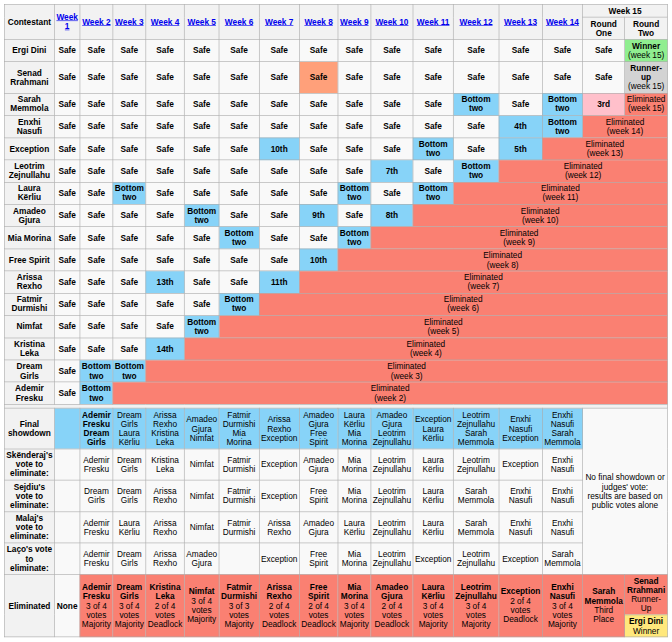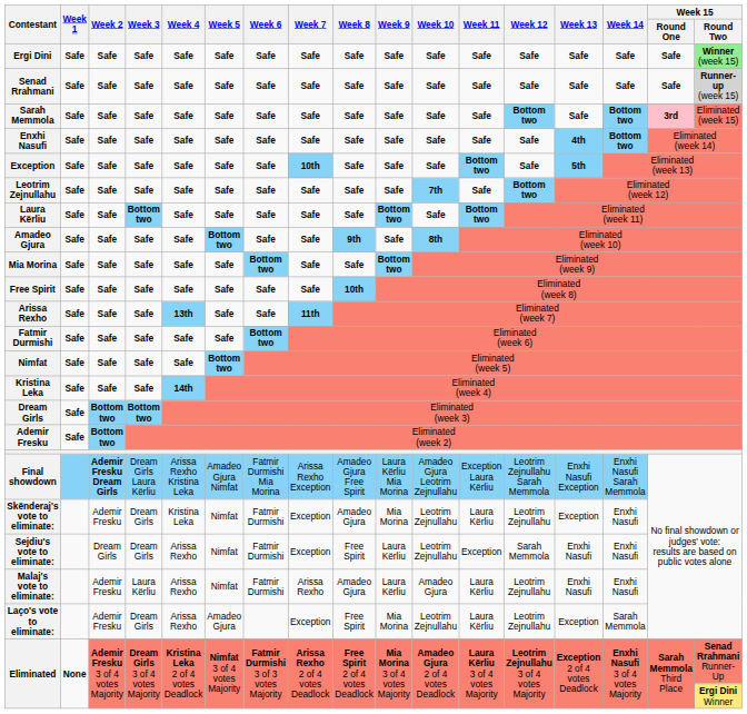 <table class="wikitable" style="text-align:center; font-size:85%">
 <tr>
 <th style="width:11%" rowspan="2" scope="col">Contestant</th>
 <th style="width:5.5%" rowspan="2" scope="col"><a href='#'>Week 1</a></th>
 <th style="width:5.5%" rowspan="2" scope="col"><a href='#'>Week 2</a></th>
 <th style="width:5.5%" rowspan="2" scope="col"><a href='#'>Week 3</a></th>
 <th style="width:5.5%" rowspan="2" scope="col"><a href='#'>Week 4</a></th>
 <th style="width:5.5%" rowspan="2" scope="col"><a href='#'>Week 5</a></th>
 <th style="width:5.5%" rowspan="2" scope="col"><a href='#'>Week 6</a></th>
 <th style="width:5.5%" rowspan="2" scope="col"><a href='#'>Week 7</a></th>
 <th style="width:5.5%" rowspan="2" scope="col"><a href='#'>Week 8</a></th>
 <th style="width:5.5%" rowspan="2" scope="col"><a href='#'>Week 9</a></th>
 <th style="width:5.5%" rowspan="2" scope="col"><a href='#'>Week 10</a></th>
 <th style="width:5.5%" rowspan="2" scope="col"><a href='#'>Week 11</a></th>
 <th style="width:5.5%" rowspan="2" scope="col"><a href='#'>Week 12</a></th>
 <th style="width:5.5%" rowspan="2" scope="col"><a href='#'>Week 13</a></th>
 <th style="width:5.5%" rowspan="2" scope="col"><a href='#'>Week 14</a></th>
 <th colspan="2">Week 15</th>
 </tr>
 <tr>
 <th style="width:6%">Round One</th>
 <th style="width:6%">Round Two</th>
 </tr>
 <tr>
 <th scope="row">Ergi Dini</th>
 <td><strong>Safe</strong></td>
 <td><strong>Safe</strong></td>
 <td><strong>Safe</strong></td>
 <td><strong>Safe</strong></td>
 <td><strong>Safe</strong></td>
 <td><strong>Safe</strong></td>
 <td><strong>Safe</strong></td>
 <td><strong>Safe</strong></td>
 <td><strong>Safe</strong></td>
 <td><strong>Safe</strong></td>
 <td><strong>Safe</strong></td>
 <td><strong>Safe</strong></td>
 <td><strong>Safe</strong></td>
 <td><strong>Safe</strong></td>
 <td><strong>Safe</strong></td>
 <td style="background:lightgreen"><strong>Winner</strong> <br> (week 15)</td>
 </tr>
 <tr>
 <th scope="row">Senad Rrahmani</th>
 <td><strong>Safe</strong></td>
 <td><strong>Safe</strong></td>
 <td><strong>Safe</strong></td>
 <td><strong>Safe</strong></td>
 <td><strong>Safe</strong></td>
 <td><strong>Safe</strong></td>
 <td><strong>Safe</strong></td>
-<td style="background: lightsalmon;"><strong>Safe</strong></td>
+<td><strong>Safe</strong></td>
 <td><strong>Safe</strong></td>
 <td><strong>Safe</strong></td>
 <td><strong>Safe</strong></td>
 <td><strong>Safe</strong></td>
 <td><strong>Safe</strong></td>
 <td><strong>Safe</strong></td>
 <td><strong>Safe</strong></td>
 <td style="background:lightgrey;"><strong>Runner-up</strong> <br> (week 15)</td>
 </tr>
 <tr>
 <th scope="row">Sarah Memmola</th>
 <td><strong>Safe</strong></td>
 <td><strong>Safe</strong></td>
 <td><strong>Safe</strong></td>
 <td><strong>Safe</strong></td>
 <td><strong>Safe</strong></td>
 <td><strong>Safe</strong></td>
 <td><strong>Safe</strong></td>
 <td><strong>Safe</strong></td>
 <td><strong>Safe</strong></td>
 <td><strong>Safe</strong></td>
 <td><strong>Safe</strong></td>
 <td style="background:#87D3F8"><strong>Bottom two</strong></td>
 <td><strong>Safe</strong></td>
 <td style="background:#87D3F8"><strong>Bottom two</strong></td>
 <td style="background:pink"><strong>3rd</strong></td>
 <td colspan="1" style="background:salmon">Eliminated<br>(week 15)</td>
 </tr>
 <tr>
 <th scope="row">Enxhi Nasufi</th>
 <td><strong>Safe</strong></td>
 <td><strong>Safe</strong></td>
 <td><strong>Safe</strong></td>
 <td><strong>Safe</strong></td>
 <td><strong>Safe</strong></td>
 <td><strong>Safe</strong></td>
 <td><strong>Safe</strong></td>
 <td><strong>Safe</strong></td>
 <td><strong>Safe</strong></td>
 <td><strong>Safe</strong></td>
 <td><strong>Safe</strong></td>
 <td><strong>Safe</strong></td>
 <td style="background:#87D3F8"><strong>4th</strong></td>
 <td style="background:#87D3F8"><strong>Bottom two</strong></td>
 <td colspan="14" style="background:salmon">Eliminated <br> (week 14)</td>
 </tr>
 <tr>
 <th scope="row">Exception</th>
 <td><strong>Safe</strong></td>
 <td><strong>Safe</strong></td>
 <td><strong>Safe</strong></td>
 <td><strong>Safe</strong></td>
 <td><strong>Safe</strong></td>
 <td><strong>Safe</strong></td>
 <td style="background:#87D3F8"><strong>10th</strong></td>
 <td><strong>Safe</strong></td>
 <td><strong>Safe</strong></td>
 <td><strong>Safe</strong></td>
 <td style="background:#87D3F8"><strong>Bottom two</strong></td>
 <td><strong>Safe</strong></td>
 <td style="background:#87D3F8"><strong>5th</strong></td>
 <td colspan="14" style="background:salmon">Eliminated <br> (week 13)</td>
 </tr>
 <tr>
 <th scope="row">Leotrim Zejnullahu</th>
 <td><strong>Safe</strong></td>
 <td><strong>Safe</strong></td>
 <td><strong>Safe</strong></td>
 <td><strong>Safe</strong></td>
 <td><strong>Safe</strong></td>
 <td><strong>Safe</strong></td>
 <td><strong>Safe</strong></td>
 <td><strong>Safe</strong></td>
 <td><strong>Safe</strong></td>
 <td style="background:#87D3F8"><strong>7th</strong></td>
 <td><strong>Safe</strong></td>
 <td style="background:#87D3F8"><strong>Bottom two</strong></td>
 <td colspan="14" style="background:salmon">Eliminated <br> (week 12)</td>
 </tr>
 <tr>
 <th scope="row">Laura Kërliu</th>
 <td><strong>Safe</strong></td>
 <td><strong>Safe</strong></td>
 <td style="background:#87D3F8"><strong>Bottom two</strong></td>
 <td><strong>Safe</strong></td>
 <td><strong>Safe</strong></td>
 <td><strong>Safe</strong></td>
 <td><strong>Safe</strong></td>
 <td><strong>Safe</strong></td>
 <td style="background:#87D3F8"><strong>Bottom two</strong></td>
 <td><strong>Safe</strong></td>
 <td style="background:#87D3F8"><strong>Bottom two</strong></td>
 <td colspan="14" style="background:salmon">Eliminated <br> (week 11)</td>
 </tr>
 <tr>
 <th scope="row">Amadeo Gjura</th>
 <td><strong>Safe</strong></td>
 <td><strong>Safe</strong></td>
 <td><strong>Safe</strong></td>
 <td><strong>Safe</strong></td>
 <td style="background:#87D3F8"><strong>Bottom two</strong></td>
 <td><strong>Safe</strong></td>
 <td><strong>Safe</strong></td>
 <td style="background:#87D3F8"><strong>9th</strong></td>
 <td><strong>Safe</strong></td>
 <td style="background:#87D3F8"><strong>8th</strong></td>
 <td colspan="14" style="background:salmon">Eliminated <br> (week 10)</td>
 </tr>
 <tr>
 <th scope="row">Mia Morina</th>
 <td><strong>Safe</strong></td>
 <td><strong>Safe</strong></td>
 <td><strong>Safe</strong></td>
 <td><strong>Safe</strong></td>
 <td><strong>Safe</strong></td>
 <td style="background:#87D3F8"><strong>Bottom two</strong></td>
 <td><strong>Safe</strong></td>
 <td><strong>Safe</strong></td>
 <td style="background:#87D3F8"><strong>Bottom two</strong></td>
 <td colspan="14" style="background:salmon">Eliminated <br> (week 9)</td>
 </tr>
 <tr>
 <th scope="row">Free Spirit</th>
 <td><strong>Safe</strong></td>
 <td><strong>Safe</strong></td>
 <td><strong>Safe</strong></td>
 <td><strong>Safe</strong></td>
 <td><strong>Safe</strong></td>
 <td><strong>Safe</strong></td>
 <td><strong>Safe</strong></td>
 <td style="background:#87D3F8"><strong>10th</strong></td>
 <td colspan="14" style="background:salmon">Eliminated <br> (week 8)</td>
 </tr>
 <tr>
 <th scope="row">Arissa Rexho</th>
 <td><strong>Safe</strong></td>
 <td><strong>Safe</strong></td>
 <td><strong>Safe</strong></td>
 <td style="background:#87D3F8"><strong>13th</strong></td>
 <td><strong>Safe</strong></td>
 <td><strong>Safe</strong></td>
 <td style="background:#87D3F8"><strong>11th</strong></td>
 <td colspan="14" style="background:salmon">Eliminated <br> (week 7)</td>
 </tr>
 <tr>
 <th scope="row">Fatmir Durmishi</th>
 <td><strong>Safe</strong></td>
 <td><strong>Safe</strong></td>
 <td><strong>Safe</strong></td>
 <td><strong>Safe</strong></td>
 <td><strong>Safe</strong></td>
 <td style="background:#87D3F8"><strong>Bottom two</strong></td>
 <td colspan="14" style="background:salmon">Eliminated <br> (week 6)</td>
 </tr>
 <tr>
 <th scope="row">Nimfat</th>
 <td><strong>Safe</strong></td>
 <td><strong>Safe</strong></td>
 <td><strong>Safe</strong></td>
 <td><strong>Safe</strong></td>
 <td style="background:#87D3F8"><strong>Bottom two</strong></td>
 <td colspan="14" style="background:salmon">Eliminated <br> (week 5)</td>
 </tr>
 <tr>
 <th scope="row">Kristina Leka</th>
 <td><strong>Safe</strong></td>
 <td><strong>Safe</strong></td>
 <td><strong>Safe</strong></td>
 <td style="background:#87D3F8"><strong>14th</strong></td>
 <td colspan="14" style="background:salmon">Eliminated <br> (week 4)</td>
 </tr>
 <tr>
 <th scope="row">Dream Girls</th>
 <td><strong>Safe</strong></td>
 <td style="background:#87D3F8"><strong>Bottom two</strong></td>
 <td style="background:#87D3F8"><strong>Bottom two</strong></td>
 <td colspan="14" style="background:salmon">Eliminated <br> (week 3)</td>
 </tr>
 <tr>
 <th scope="row">Ademir Fresku</th>
 <td><strong>Safe</strong></td>
 <td style="background:#87D3F8"><strong>Bottom two</strong></td>
 <td colspan="15" style="background:salmon">Eliminated <br> (week 2)</td>
 </tr>
 <tr>
 <th colspan="17"></th>
 </tr>
 <tr>
 <th scope="row"><strong>Final showdown</strong></th>
 <td style="background:#87D3F8"></td>
 <td style="background:#87D3F8"><strong>Ademir Fresku<br>Dream Girls</strong></td>
 <td style="background:#87D3F8">Dream Girls<br>Laura Kërliu</td>
 <td style="background:#87D3F8">Arissa Rexho<br>Kristina Leka</td>
 <td style="background:#87D3F8">Amadeo Gjura<br>Nimfat</td>
 <td style="background:#87D3F8">Fatmir Durmishi<br>Mia Morina</td>
 <td style="background:#87D3F8">Arissa Rexho<br>Exception</td>
 <td style="background:#87D3F8">Amadeo Gjura<br>Free Spirit</td>
 <td style="background:#87D3F8">Laura Kërliu <br> Mia Morina</td>
 <td style="background:#87D3F8">Amadeo Gjura<br>Leotrim Zejnullahu</td>
 <td style="background:#87D3F8">Exception<br>Laura Kërliu</td>
 <td style="background:#87D3F8">Leotrim Zejnullahu<br>Sarah Memmola</td>
 <td style="background:#87D3F8">Enxhi Nasufi<br>Exception</td>
 <td style="background:#87D3F8">Enxhi Nasufi<br>Sarah Memmola</td>
 <td rowspan="5" colspan="2">No final showdown or judges' vote:<br>results are based on public votes alone</td>
 </tr>
 <tr>
 <th scope="row">Skënderaj's vote to eliminate:</th>
 <td></td>
 <td>Ademir Fresku</td>
 <td>Dream Girls</td>
 <td>Kristina Leka</td>
 <td>Nimfat</td>
 <td>Fatmir Durmishi</td>
 <td>Exception</td>
 <td>Amadeo Gjura</td>
 <td>Mia Morina</td>
 <td>Leotrim Zejnullahu</td>
 <td>Laura Kërliu</td>
 <td>Leotrim Zejnullahu</td>
 <td>Exception</td>
 <td>Enxhi Nasufi</td>
 </tr>
 <tr>
 <th scope="row">Sejdiu's vote to eliminate:</th>
 <td></td>
 <td>Dream Girls</td>
 <td>Dream Girls</td>
 <td>Arissa Rexho</td>
 <td>Nimfat</td>
 <td>Fatmir Durmishi</td>
 <td>Exception</td>
 <td>Free Spirit</td>
-<td>Mia Morina</td>
+<td>Laura Kërliu</td>
 <td>Leotrim Zejnullahu</td>
-<td>Laura Kërliu</td>
+<td>Exception</td>
 <td>Sarah Memmola</td>
 <td>Enxhi Nasufi</td>
 <td>Enxhi Nasufi</td>
 </tr>
 <tr>
 <th scope="row">Malaj's vote to eliminate:</th>
 <td></td>
 <td>Ademir Fresku</td>
 <td>Laura Kërliu</td>
 <td>Arissa Rexho</td>
 <td>Nimfat</td>
 <td>Fatmir Durmishi</td>
 <td>Arissa Rexho</td>
 <td>Amadeo Gjura</td>
 <td>Laura Kërliu</td>
+<td>Amadeo Gjura</td>
+<td>Laura Kërliu</td>
 <td>Leotrim Zejnullahu</td>
-<td>Laura Kërliu</td>
-<td>Sarah Memmola</td>
 <td>Enxhi Nasufi</td>
 <td>Enxhi Nasufi</td>
 </tr>
 <tr>
 <th scope="row">Laço's vote to eliminate:</th>
 <td></td>
 <td>Ademir Fresku</td>
 <td>Dream Girls</td>
 <td>Arissa Rexho</td>
 <td>Amadeo Gjura</td>
 <td></td>
 <td>Exception</td>
 <td>Free Spirit</td>
 <td>Mia Morina</td>
 <td>Leotrim Zejnullahu</td>
-<td>Exception</td>
+<td>Laura Kërliu</td>
 <td>Leotrim Zejnullahu</td>
 <td>Exception</td>
 <td>Sarah Memmola</td>
 </tr>
 <tr>
 <th scope="row" rowspan="2">Eliminated</th>
 <td style="background:#grey" rowspan=2><strong>None</strong></td>
 <td style="background:salmon" rowspan=2><strong>Ademir Fresku</strong> <br> 3 of 4 votes <br> Majority</td>
 <td style="background:salmon" rowspan=2><strong>Dream Girls</strong> <br> 3 of 4 votes <br> Majority</td>
 <td style="background:salmon" rowspan=2><strong>Kristina Leka</strong> <br> 2 of 4 votes <br> Deadlock</td>
 <td style="background:salmon" rowspan=2><strong>Nimfat</strong> <br> 3 of 4 votes <br> Majority</td>
 <td style="background:salmon" rowspan=2><strong>Fatmir Durmishi</strong> <br> 3 of 3 votes <br> Majority</td>
 <td style="background:salmon" rowspan=2><strong>Arissa Rexho</strong> <br> 2 of 4 votes <br> Deadlock</td>
 <td style="background:salmon" rowspan=2><strong>Free Spirit</strong> <br> 2 of 4 votes <br> Deadlock</td>
 <td style="background:salmon" rowspan=2><strong>Mia Morina</strong> <br> 3 of 4 votes <br> Majority</td>
 <td style="background:salmon" rowspan=2><strong>Amadeo Gjura</strong> <br> 2 of 4 votes <br> Deadlock</td>
 <td style="background:salmon" rowspan=2><strong>Laura Kërliu</strong> <br> 3 of 4 votes <br> Majority</td>
 <td style="background:salmon" rowspan=2><strong>Leotrim Zejnullahu</strong> <br> 3 of 4 votes <br> Majority</td>
 <td style="background:salmon" rowspan=2><strong>Exception</strong> <br> 2 of 4 votes <br> Deadlock</td>
 <td style="background:salmon" rowspan=2><strong>Enxhi Nasufi</strong> <br> 3 of 4 votes <br> Majority</td>
 <td style="background:salmon; width:5%" rowspan=2><strong>Sarah Memmola</strong><br> Third Place</td>
 <td style="background:salmon"><strong>Senad Rrahmani</strong> <br> Runner-Up</td>
 </tr>
 <tr>
 <td style="background:#FFE87C; width:5%"><strong>Ergi Dini</strong> <br> Winner</td>
 </tr>
 </table>
